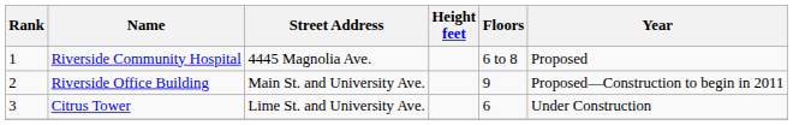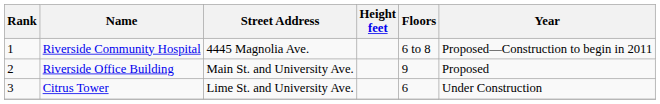 <table class="wikitable sortable">
 <tr>
 <th>Rank</th>
 <th>Name</th>
 <th>Street Address</th>
 <th>Height<br><a href='#'>feet</a></th>
 <th>Floors</th>
 <th>Year</th>
 </tr>
 <tr>
 <td>1</td>
 <td><a href='#'>Riverside Community Hospital</a></td>
 <td>4445 Magnolia Ave.</td>
 <td></td>
 <td>6 to 8</td>
-<td>Proposed</td>
+<td>Proposed—Construction to begin in 2011</td>
 </tr>
 <tr>
 <td>2</td>
 <td><a href='#'>Riverside Office Building</a></td>
 <td>Main St. and University Ave.</td>
 <td></td>
 <td>9</td>
-<td>Proposed—Construction to begin in 2011</td>
+<td>Proposed</td>
 </tr>
 <tr>
 <td>3</td>
 <td><a href='#'>Citrus Tower</a></td>
 <td>Lime St. and University Ave.</td>
 <td></td>
 <td>6</td>
 <td>Under Construction</td>
 </tr>
 <tr>
 </tr>
 </table>
